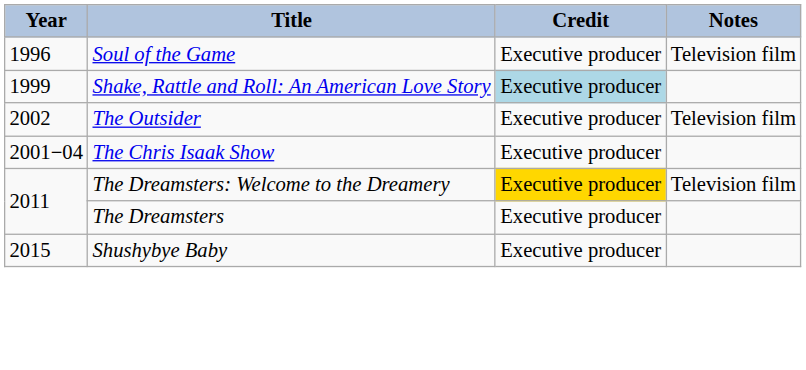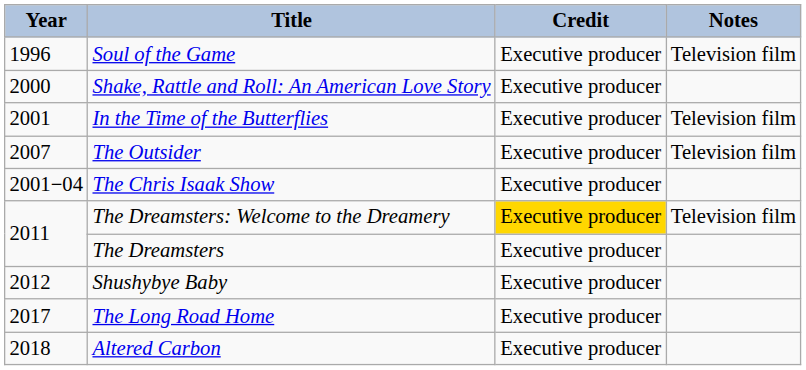 <table class="wikitable">
 <tr>
 <th style="background:#B0C4DE;">Year</th>
 <th style="background:#B0C4DE;">Title</th>
 <th style="background:#B0C4DE;">Credit</th>
 <th style="background:#B0C4DE;">Notes</th>
 </tr>
 <tr>
 <td>1996</td>
 <td><em><a href='#'>Soul of the Game</a></em></td>
 <td>Executive producer</td>
 <td>Television film</td>
 </tr>
 <tr>
-<td>1999</td>
+<td>2000</td>
 <td><em><a href='#'>Shake, Rattle and Roll: An American Love Story</a></em></td>
-<td style="background: lightblue;">Executive producer</td>
+<td>Executive producer</td>
 <td></td>
 </tr>
 <tr>
-<td>2002</td>
+<td>2001</td>
+<td><em><a href='#'>In the Time of the Butterflies</a></em></td>
+<td>Executive producer</td>
+<td>Television film</td>
+</tr>
+<tr>
+<td>2007</td>
 <td><em><a href='#'>The Outsider</a></em></td>
 <td>Executive producer</td>
 <td>Television film</td>
 </tr>
 <tr>
 <td>2001−04</td>
 <td><em><a href='#'>The Chris Isaak Show</a></em></td>
 <td>Executive producer</td>
 <td></td>
 </tr>
 <tr>
 <td rowspan=2>2011</td>
 <td><em>The Dreamsters: Welcome to the Dreamery</em></td>
 <td style="background: gold;">Executive producer</td>
 <td>Television film</td>
 </tr>
 <tr>
 <td><em>The Dreamsters</em></td>
 <td>Executive producer</td>
 <td></td>
 </tr>
 <tr>
-<td>2015</td>
+<td>2012</td>
 <td><em>Shushybye Baby</em></td>
 <td>Executive producer</td>
 <td></td>
 </tr>
+<tr>
+<td>2017</td>
+<td><em><a href='#'>The Long Road Home</a></em></td>
+<td>Executive producer</td>
+<td></td>
+</tr>
+<tr>
+<td>2018</td>
+<td><em><a href='#'>Altered Carbon</a></em></td>
+<td>Executive producer</td>
+<td></td>
+</tr>
 </table>
